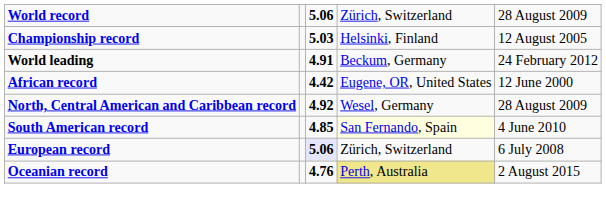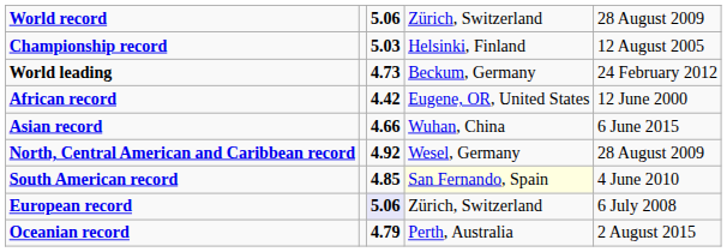 <table class="wikitable">
 <tr>
 <td><strong><a href='#'>World record</a></strong></td>
 <td></td>
 <td><strong>5.06</strong></td>
 <td><a href='#'>Zürich</a>, Switzerland</td>
 <td>28 August 2009</td>
 </tr>
 <tr>
 <td><strong><a href='#'>Championship record</a></strong></td>
 <td></td>
 <td><strong>5.03</strong></td>
 <td><a href='#'>Helsinki</a>, Finland</td>
 <td>12 August 2005</td>
 </tr>
 <tr>
 <td><strong>World leading</strong></td>
 <td></td>
-<td><strong>4.91</strong></td>
+<td><strong>4.73</strong></td>
 <td><a href='#'>Beckum</a>, Germany</td>
 <td>24 February 2012</td>
 </tr>
 <tr>
 <td><strong><a href='#'>African record</a></strong></td>
 <td></td>
 <td><strong>4.42</strong></td>
 <td><a href='#'>Eugene, OR</a>, United States</td>
 <td>12 June 2000</td>
+</tr>
+<tr>
+<td><strong><a href='#'>Asian record</a></strong></td>
+<td></td>
+<td><strong>4.66</strong></td>
+<td><a href='#'>Wuhan</a>, China</td>
+<td>6 June 2015</td>
 </tr>
 <tr>
 <td><strong><a href='#'>North, Central American and Caribbean record</a></strong></td>
 <td></td>
 <td><strong>4.92</strong></td>
 <td><a href='#'>Wesel</a>, Germany</td>
 <td>28 August 2009</td>
 </tr>
 <tr>
 <td><strong><a href='#'>South American record</a></strong></td>
 <td></td>
 <td><strong>4.85</strong></td>
 <td style="background: lightyellow;"><a href='#'>San Fernando</a>, Spain</td>
 <td>4 June 2010</td>
 </tr>
 <tr>
 <td><strong><a href='#'>European record</a></strong></td>
 <td></td>
 <td style="background: lavender;"><strong>5.06</strong></td>
 <td>Zürich, Switzerland</td>
 <td>6 July 2008</td>
 </tr>
 <tr>
 <td><strong><a href='#'>Oceanian record</a></strong></td>
 <td></td>
-<td><strong>4.76</strong></td>
-<td style="background: khaki;"><a href='#'>Perth</a>, Australia</td>
+<td><strong>4.79</strong></td>
+<td><a href='#'>Perth</a>, Australia</td>
 <td>2 August 2015</td>
 </tr>
 </table>
